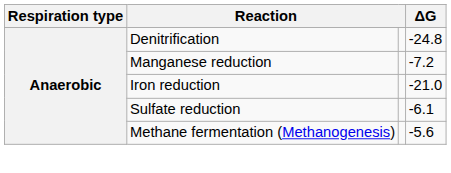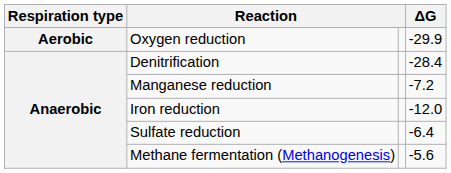 <table class="wikitable">
 <tr>
 <th scope="col">Respiration type</th>
 <th colspan="2" scope="col">Reaction</th>
 <th scope="col"><strong>Δ</strong>G</th>
 </tr>
 <tr>
+<th scope="row">Aerobic</th>
+<td>Oxygen reduction</td>
+<td></td>
+<td>-29.9</td>
+</tr>
+<tr>
 <th rowspan="5" scope="row">Anaerobic</th>
 <td>Denitrification</td>
 <td></td>
-<td>-24.8</td>
+<td>-28.4</td>
 </tr>
 <tr>
 <td>Manganese reduction</td>
 <td></td>
 <td>-7.2</td>
 </tr>
 <tr>
 <td>Iron reduction</td>
 <td></td>
-<td>-21.0</td>
+<td>-12.0</td>
 </tr>
 <tr>
 <td>Sulfate reduction</td>
 <td></td>
-<td>-6.1</td>
+<td>-6.4</td>
 </tr>
 <tr>
 <td>Methane fermentation (<a href='#'>Methanogenesis</a>)</td>
 <td></td>
 <td>-5.6</td>
 </tr>
 </table>
